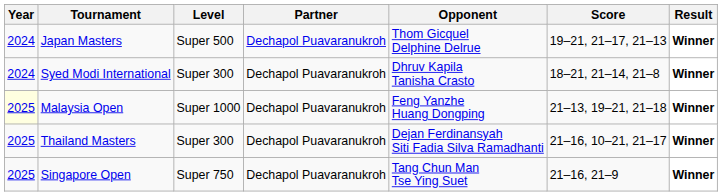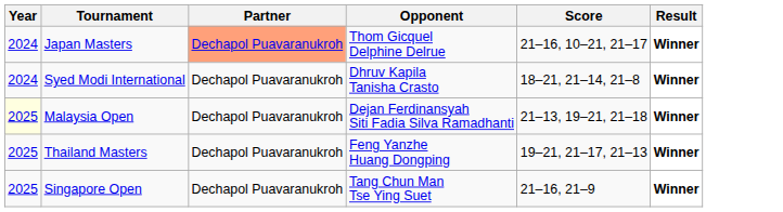 <table class="sortable wikitable" style="font-size: 90%">
 <tr>
 <th>Year</th>
 <th>Tournament</th>
-<th>Level</th>
 <th>Partner</th>
 <th>Opponent</th>
 <th>Score</th>
 <th>Result</th>
 </tr>
 <tr>
 <td align="center"><a href='#'>2024</a></td>
 <td align="left"><a href='#'>Japan Masters</a></td>
-<td align="left">Super 500</td>
-<td align="left"> <a href='#'>Dechapol Puavaranukroh</a></td>
+<td align="left" style="background: lightsalmon;"> <a href='#'>Dechapol Puavaranukroh</a></td>
 <td align="left"> <a href='#'>Thom Gicquel</a> <br> <a href='#'>Delphine Delrue</a></td>
-<td align="left">19–21, 21–17, 21–13</td>
+<td align="left">21–16, 10–21, 21–17</td>
 <td style="text-align:left; background:white"> <strong>Winner</strong></td>
 </tr>
 <tr>
 <td align="center"><a href='#'>2024</a></td>
 <td align="left"><a href='#'>Syed Modi International</a></td>
-<td align="left">Super 300</td>
 <td align="left"> Dechapol Puavaranukroh</td>
 <td align="left"> <a href='#'>Dhruv Kapila</a> <br> <a href='#'>Tanisha Crasto</a></td>
 <td align="left">18–21, 21–14, 21–8</td>
 <td style="text-align:left; background:white"> <strong>Winner</strong></td>
 </tr>
 <tr>
 <td align="center" style="background: lightyellow;"><a href='#'>2025</a></td>
 <td align="left"><a href='#'>Malaysia Open</a></td>
-<td align="left">Super 1000</td>
 <td align="left"> Dechapol Puavaranukroh</td>
-<td align="left"> <a href='#'>Feng Yanzhe</a> <br> <a href='#'>Huang Dongping</a></td>
+<td align="left"> <a href='#'>Dejan Ferdinansyah</a><br> <a href='#'>Siti Fadia Silva Ramadhanti</a></td>
 <td align="left">21–13, 19–21, 21–18</td>
 <td style="text-align:left; background: white"> <strong>Winner</strong></td>
 </tr>
 <tr>
 <td align="center"><a href='#'>2025</a></td>
 <td align="left"><a href='#'>Thailand Masters</a></td>
-<td align="left">Super 300</td>
 <td align="left"> Dechapol Puavaranukroh</td>
-<td align="left"> <a href='#'>Dejan Ferdinansyah</a><br> <a href='#'>Siti Fadia Silva Ramadhanti</a></td>
-<td align="left">21–16, 10–21, 21–17</td>
+<td align="left"> <a href='#'>Feng Yanzhe</a> <br> <a href='#'>Huang Dongping</a></td>
+<td align="left">19–21, 21–17, 21–13</td>
 <td style="text-align:left; background:white"> <strong>Winner</strong></td>
 </tr>
 <tr>
 <td align="center"><a href='#'>2025</a></td>
 <td align="left"><a href='#'>Singapore Open</a></td>
-<td align="left">Super 750</td>
 <td align="left"> Dechapol Puavaranukroh</td>
 <td align="left"> <a href='#'>Tang Chun Man</a><br> <a href='#'>Tse Ying Suet</a></td>
 <td align="left">21–16, 21–9</td>
 <td style="text-align:left; background: white"> <strong>Winner</strong></td>
 </tr>
 </table>
